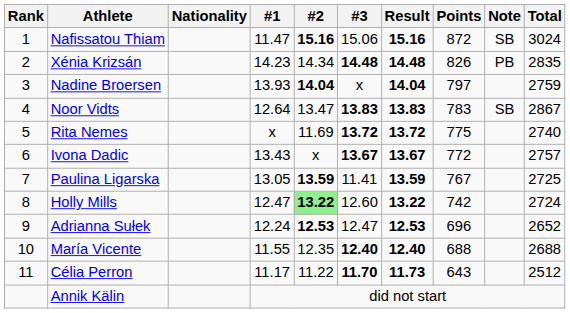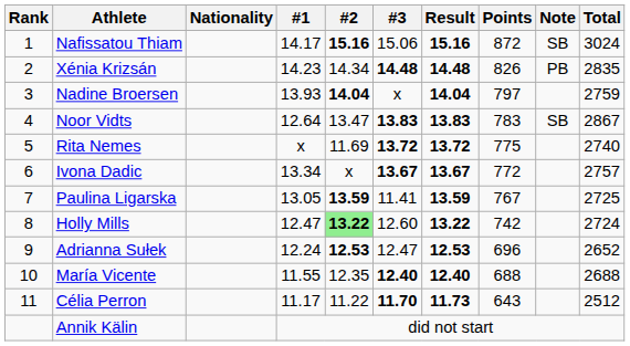 <table class="wikitable sortable" style="text-align:center">
 <tr>
 <th>Rank</th>
 <th>Athlete</th>
 <th>Nationality</th>
 <th>#1</th>
 <th>#2</th>
 <th>#3</th>
 <th>Result</th>
 <th>Points</th>
 <th>Note</th>
 <th>Total</th>
 </tr>
 <tr>
 <td>1</td>
 <td align=left><a href='#'>Nafissatou Thiam</a></td>
 <td align=left></td>
-<td>11.47</td>
+<td>14.17</td>
 <td><strong>15.16</strong></td>
 <td>15.06</td>
 <td><strong>15.16</strong></td>
 <td>872</td>
 <td>SB</td>
 <td>3024</td>
 </tr>
 <tr>
 <td>2</td>
 <td align=left><a href='#'>Xénia Krizsán</a></td>
 <td align=left></td>
 <td>14.23</td>
 <td>14.34</td>
 <td><strong>14.48</strong></td>
 <td><strong>14.48</strong></td>
 <td>826</td>
 <td>PB</td>
 <td>2835</td>
 </tr>
 <tr>
 <td>3</td>
 <td align=left><a href='#'>Nadine Broersen</a></td>
 <td align=left></td>
 <td>13.93</td>
 <td><strong>14.04</strong></td>
 <td>x</td>
 <td><strong>14.04</strong></td>
 <td>797</td>
 <td></td>
 <td>2759</td>
 </tr>
 <tr>
 <td>4</td>
 <td align=left><a href='#'>Noor Vidts</a></td>
 <td align=left></td>
 <td>12.64</td>
 <td>13.47</td>
 <td><strong>13.83</strong></td>
 <td><strong>13.83</strong></td>
 <td>783</td>
 <td>SB</td>
 <td>2867</td>
 </tr>
 <tr>
 <td>5</td>
 <td align=left><a href='#'>Rita Nemes</a></td>
 <td align=left></td>
 <td>x</td>
 <td>11.69</td>
 <td><strong>13.72</strong></td>
 <td><strong>13.72</strong></td>
 <td>775</td>
 <td></td>
 <td>2740</td>
 </tr>
 <tr>
 <td>6</td>
 <td align=left><a href='#'>Ivona Dadic</a></td>
 <td align=left></td>
-<td>13.43</td>
+<td>13.34</td>
 <td>x</td>
 <td><strong>13.67</strong></td>
 <td><strong>13.67</strong></td>
 <td>772</td>
 <td></td>
 <td>2757</td>
 </tr>
 <tr>
 <td>7</td>
 <td align=left><a href='#'>Paulina Ligarska</a></td>
 <td align=left></td>
 <td>13.05</td>
 <td><strong>13.59</strong></td>
 <td>11.41</td>
 <td><strong>13.59</strong></td>
 <td>767</td>
 <td></td>
 <td>2725</td>
 </tr>
 <tr>
 <td>8</td>
 <td align=left><a href='#'>Holly Mills</a></td>
 <td align=left></td>
 <td>12.47</td>
 <td style="background: lightgreen;"><strong>13.22</strong></td>
 <td>12.60</td>
 <td><strong>13.22</strong></td>
 <td>742</td>
 <td></td>
 <td>2724</td>
 </tr>
 <tr>
 <td>9</td>
 <td align=left><a href='#'>Adrianna Sułek</a></td>
 <td align=left></td>
 <td>12.24</td>
 <td><strong>12.53</strong></td>
 <td>12.47</td>
 <td><strong>12.53</strong></td>
 <td>696</td>
 <td></td>
 <td>2652</td>
 </tr>
 <tr>
 <td>10</td>
 <td align=left><a href='#'>María Vicente</a></td>
 <td align=left></td>
 <td>11.55</td>
 <td>12.35</td>
 <td><strong>12.40</strong></td>
 <td><strong>12.40</strong></td>
 <td>688</td>
 <td></td>
 <td>2688</td>
 </tr>
 <tr>
 <td>11</td>
 <td align=left><a href='#'>Célia Perron</a></td>
 <td align=left></td>
 <td>11.17</td>
 <td>11.22</td>
 <td><strong>11.70</strong></td>
 <td><strong>11.73</strong></td>
 <td>643</td>
 <td></td>
 <td>2512</td>
 </tr>
 <tr>
 <td></td>
 <td align=left><a href='#'>Annik Kälin</a></td>
 <td align=left></td>
 <td colspan=7>did not start</td>
 </tr>
 </table>
